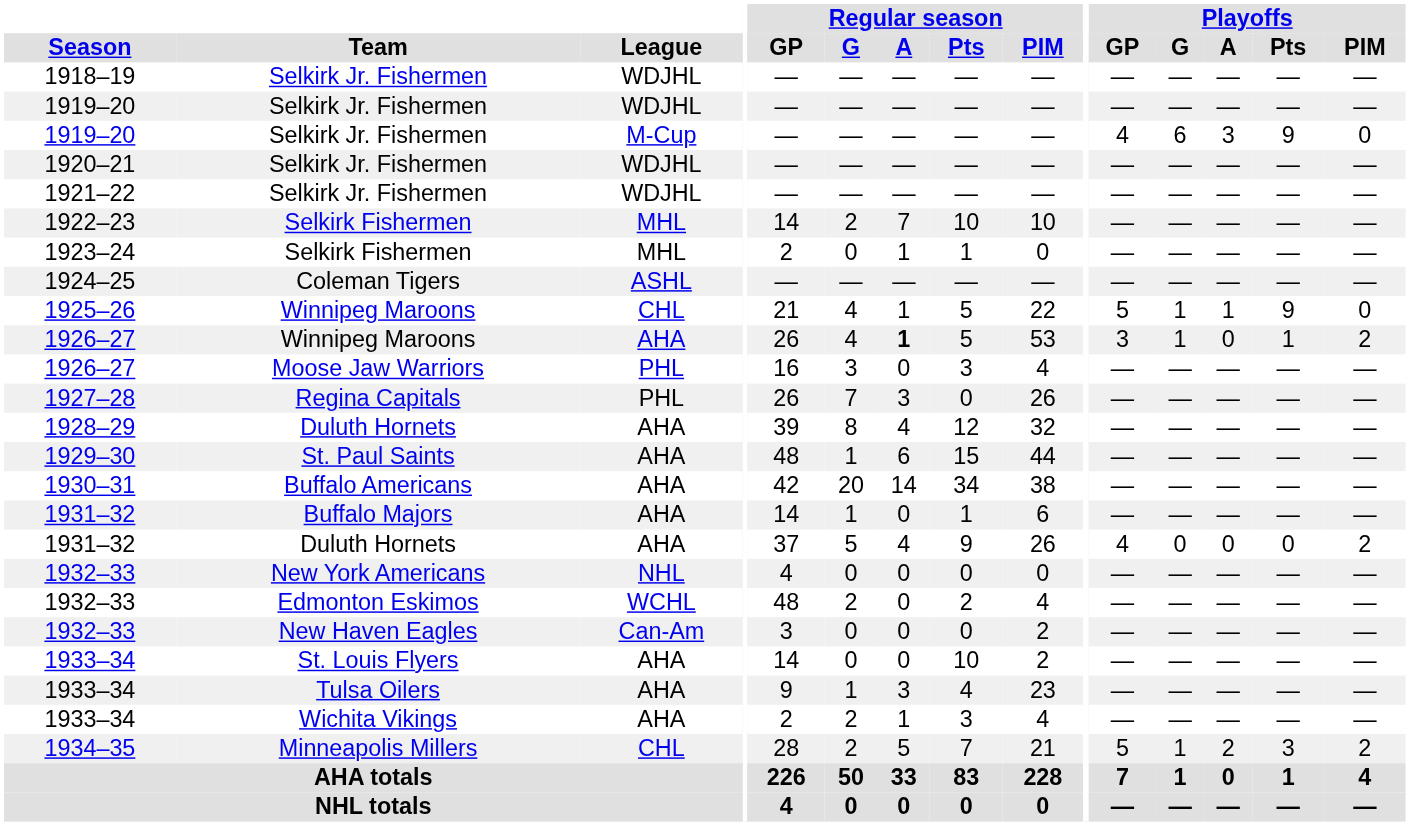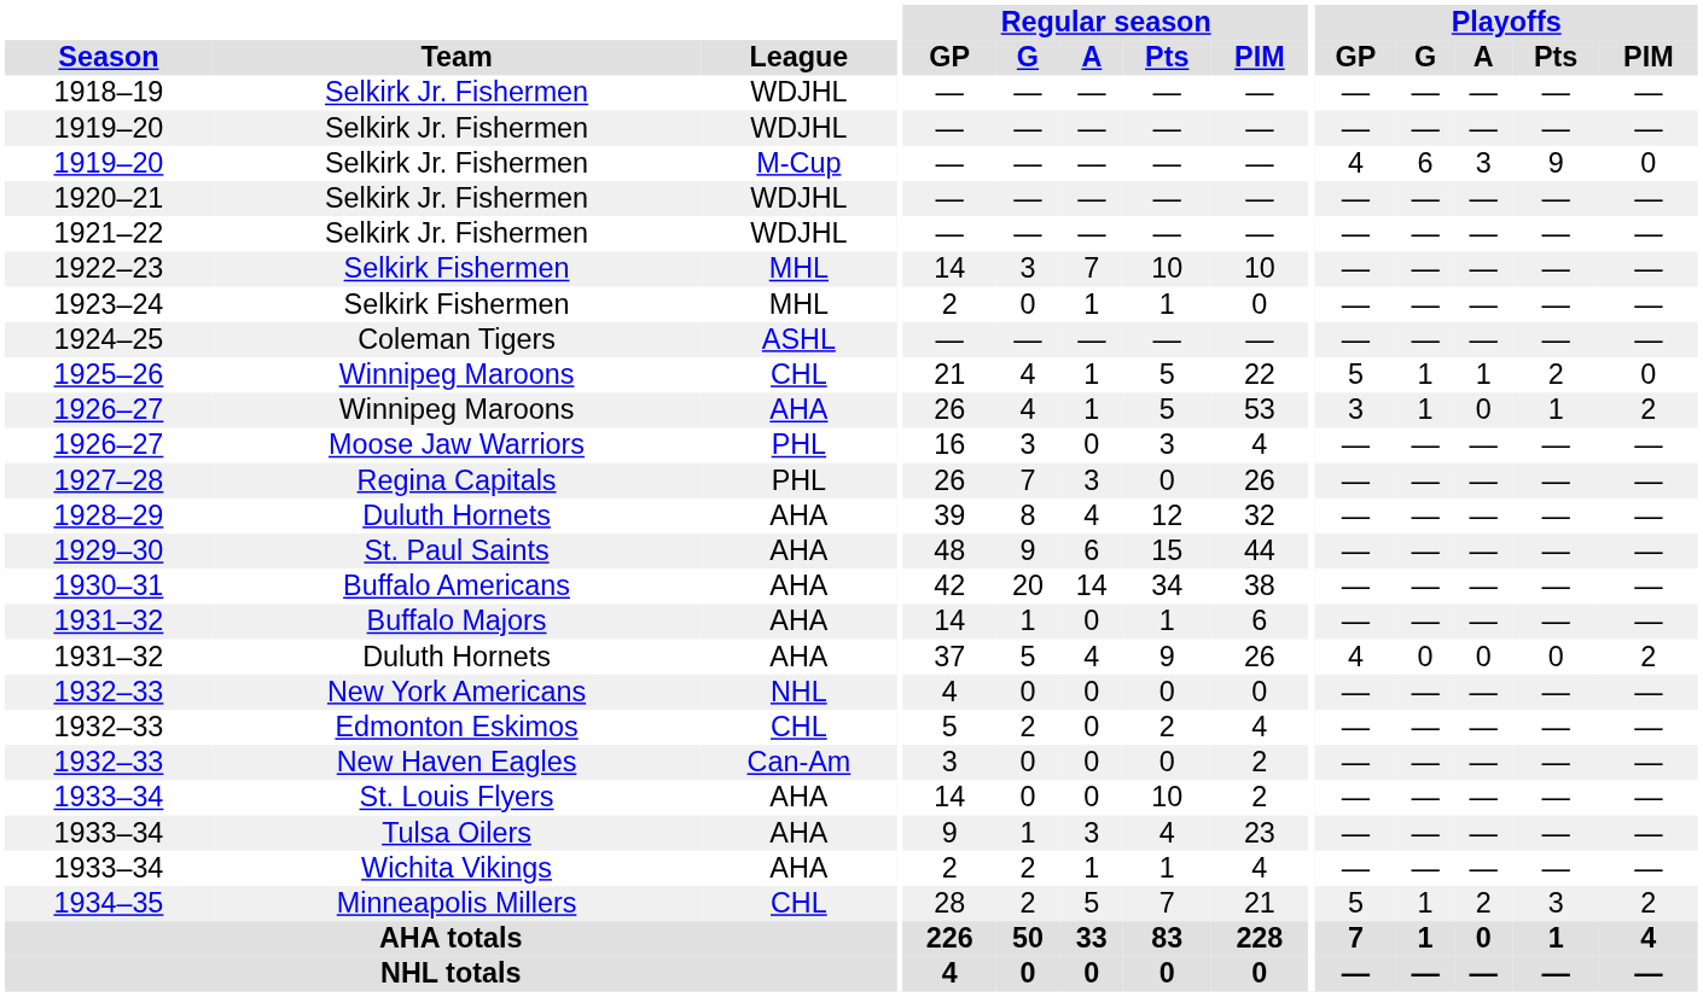 <table border="0" cellpadding="1" cellspacing="0" style="text-align:center; width:60em">
 <tr bgcolor="#e0e0e0">
 <th colspan="3" bgcolor="#ffffff"></th>
 <th rowspan="100" bgcolor="#ffffff"></th>
 <th colspan="5"><a href='#'>Regular season</a></th>
 <th rowspan="100" bgcolor="#ffffff"></th>
 <th colspan="5"><a href='#'>Playoffs</a></th>
 </tr>
 <tr bgcolor="#e0e0e0">
 <th><a href='#'>Season</a></th>
 <th>Team</th>
 <th>League</th>
 <th>GP</th>
 <th><a href='#'>G</a></th>
 <th><a href='#'>A</a></th>
 <th><a href='#'>Pts</a></th>
 <th><a href='#'>PIM</a></th>
 <th>GP</th>
 <th>G</th>
 <th>A</th>
 <th>Pts</th>
 <th>PIM</th>
 </tr>
 <tr>
 <td>1918–19</td>
 <td><a href='#'>Selkirk Jr. Fishermen</a></td>
 <td>WDJHL</td>
 <td>—</td>
 <td>—</td>
 <td>—</td>
 <td>—</td>
 <td>—</td>
 <td>—</td>
 <td>—</td>
 <td>—</td>
 <td>—</td>
 <td>—</td>
 </tr>
 <tr bgcolor="#f0f0f0">
 <td>1919–20</td>
 <td>Selkirk Jr. Fishermen</td>
 <td>WDJHL</td>
 <td>—</td>
 <td>—</td>
 <td>—</td>
 <td>—</td>
 <td>—</td>
 <td>—</td>
 <td>—</td>
 <td>—</td>
 <td>—</td>
 <td>—</td>
 </tr>
 <tr>
 <td><a href='#'>1919–20</a></td>
 <td>Selkirk Jr. Fishermen</td>
 <td><a href='#'>M-Cup</a></td>
 <td>—</td>
 <td>—</td>
 <td>—</td>
 <td>—</td>
 <td>—</td>
 <td>4</td>
 <td>6</td>
 <td>3</td>
 <td>9</td>
 <td>0</td>
 </tr>
 <tr bgcolor="#f0f0f0">
 <td>1920–21</td>
 <td>Selkirk Jr. Fishermen</td>
 <td>WDJHL</td>
 <td>—</td>
 <td>—</td>
 <td>—</td>
 <td>—</td>
 <td>—</td>
 <td>—</td>
 <td>—</td>
 <td>—</td>
 <td>—</td>
 <td>—</td>
 </tr>
 <tr>
 <td>1921–22</td>
 <td>Selkirk Jr. Fishermen</td>
 <td>WDJHL</td>
 <td>—</td>
 <td>—</td>
 <td>—</td>
 <td>—</td>
 <td>—</td>
 <td>—</td>
 <td>—</td>
 <td>—</td>
 <td>—</td>
 <td>—</td>
 </tr>
 <tr bgcolor="#f0f0f0">
 <td>1922–23</td>
 <td><a href='#'>Selkirk Fishermen</a></td>
 <td><a href='#'>MHL</a></td>
 <td>14</td>
-<td>2</td>
+<td>3</td>
 <td>7</td>
 <td>10</td>
 <td>10</td>
 <td>—</td>
 <td>—</td>
 <td>—</td>
 <td>—</td>
 <td>—</td>
 </tr>
 <tr>
 <td>1923–24</td>
 <td>Selkirk Fishermen</td>
 <td>MHL</td>
 <td>2</td>
 <td>0</td>
 <td>1</td>
 <td>1</td>
 <td>0</td>
 <td>—</td>
 <td>—</td>
 <td>—</td>
 <td>—</td>
 <td>—</td>
 </tr>
 <tr bgcolor="#f0f0f0">
 <td>1924–25</td>
 <td>Coleman Tigers</td>
 <td><a href='#'>ASHL</a></td>
 <td>—</td>
 <td>—</td>
 <td>—</td>
 <td>—</td>
 <td>—</td>
 <td>—</td>
 <td>—</td>
 <td>—</td>
 <td>—</td>
 <td>—</td>
 </tr>
 <tr>
 <td><a href='#'>1925–26</a></td>
 <td><a href='#'>Winnipeg Maroons</a></td>
 <td><a href='#'>CHL</a></td>
 <td>21</td>
 <td>4</td>
 <td>1</td>
 <td>5</td>
 <td>22</td>
 <td>5</td>
 <td>1</td>
 <td>1</td>
-<td>9</td>
+<td>2</td>
 <td>0</td>
 </tr>
 <tr bgcolor="#f0f0f0">
 <td><a href='#'>1926–27</a></td>
 <td>Winnipeg Maroons</td>
 <td><a href='#'>AHA</a></td>
 <td>26</td>
 <td>4</td>
-<td><strong>1</strong></td>
+<td>1</td>
 <td>5</td>
 <td>53</td>
 <td>3</td>
 <td>1</td>
 <td>0</td>
 <td>1</td>
 <td>2</td>
 </tr>
 <tr>
 <td><a href='#'>1926–27</a></td>
 <td><a href='#'>Moose Jaw Warriors</a></td>
 <td><a href='#'>PHL</a></td>
 <td>16</td>
 <td>3</td>
 <td>0</td>
 <td>3</td>
 <td>4</td>
 <td>—</td>
 <td>—</td>
 <td>—</td>
 <td>—</td>
 <td>—</td>
 </tr>
 <tr bgcolor="#f0f0f0">
 <td><a href='#'>1927–28</a></td>
 <td><a href='#'>Regina Capitals</a></td>
 <td>PHL</td>
 <td>26</td>
 <td>7</td>
 <td>3</td>
 <td>0</td>
 <td>26</td>
 <td>—</td>
 <td>—</td>
 <td>—</td>
 <td>—</td>
 <td>—</td>
 </tr>
 <tr>
 <td><a href='#'>1928–29</a></td>
 <td><a href='#'>Duluth Hornets</a></td>
 <td>AHA</td>
 <td>39</td>
 <td>8</td>
 <td>4</td>
 <td>12</td>
 <td>32</td>
 <td>—</td>
 <td>—</td>
 <td>—</td>
 <td>—</td>
 <td>—</td>
 </tr>
 <tr bgcolor="#f0f0f0">
 <td><a href='#'>1929–30</a></td>
 <td><a href='#'>St. Paul Saints</a></td>
 <td>AHA</td>
 <td>48</td>
-<td>1</td>
+<td>9</td>
 <td>6</td>
 <td>15</td>
 <td>44</td>
 <td>—</td>
 <td>—</td>
 <td>—</td>
 <td>—</td>
 <td>—</td>
 </tr>
 <tr>
 <td><a href='#'>1930–31</a></td>
 <td><a href='#'>Buffalo Americans</a></td>
 <td>AHA</td>
 <td>42</td>
 <td>20</td>
 <td>14</td>
 <td>34</td>
 <td>38</td>
 <td>—</td>
 <td>—</td>
 <td>—</td>
 <td>—</td>
 <td>—</td>
 </tr>
 <tr bgcolor="#f0f0f0">
 <td><a href='#'>1931–32</a></td>
 <td><a href='#'>Buffalo Majors</a></td>
 <td>AHA</td>
 <td>14</td>
 <td>1</td>
 <td>0</td>
 <td>1</td>
 <td>6</td>
 <td>—</td>
 <td>—</td>
 <td>—</td>
 <td>—</td>
 <td>—</td>
 </tr>
 <tr>
 <td>1931–32</td>
 <td>Duluth Hornets</td>
 <td>AHA</td>
 <td>37</td>
 <td>5</td>
 <td>4</td>
 <td>9</td>
 <td>26</td>
 <td>4</td>
 <td>0</td>
 <td>0</td>
 <td>0</td>
 <td>2</td>
 </tr>
 <tr bgcolor="#f0f0f0">
 <td><a href='#'>1932–33</a></td>
 <td><a href='#'>New York Americans</a></td>
 <td><a href='#'>NHL</a></td>
 <td>4</td>
 <td>0</td>
 <td>0</td>
 <td>0</td>
 <td>0</td>
 <td>—</td>
 <td>—</td>
 <td>—</td>
 <td>—</td>
 <td>—</td>
 </tr>
 <tr>
 <td>1932–33</td>
 <td><a href='#'>Edmonton Eskimos</a></td>
-<td><a href='#'>WCHL</a></td>
-<td>48</td>
+<td><a href='#'>CHL</a></td>
+<td>5</td>
 <td>2</td>
 <td>0</td>
 <td>2</td>
 <td>4</td>
 <td>—</td>
 <td>—</td>
 <td>—</td>
 <td>—</td>
 <td>—</td>
 </tr>
 <tr bgcolor="#f0f0f0">
 <td><a href='#'>1932–33</a></td>
 <td><a href='#'>New Haven Eagles</a></td>
 <td><a href='#'>Can-Am</a></td>
 <td>3</td>
 <td>0</td>
 <td>0</td>
 <td>0</td>
 <td>2</td>
 <td>—</td>
 <td>—</td>
 <td>—</td>
 <td>—</td>
 <td>—</td>
 </tr>
 <tr>
 <td><a href='#'>1933–34</a></td>
 <td><a href='#'>St. Louis Flyers</a></td>
 <td>AHA</td>
 <td>14</td>
 <td>0</td>
 <td>0</td>
 <td>10</td>
 <td>2</td>
 <td>—</td>
 <td>—</td>
 <td>—</td>
 <td>—</td>
 <td>—</td>
 </tr>
 <tr bgcolor="#f0f0f0">
 <td>1933–34</td>
 <td><a href='#'>Tulsa Oilers</a></td>
 <td>AHA</td>
 <td>9</td>
 <td>1</td>
 <td>3</td>
 <td>4</td>
 <td>23</td>
 <td>—</td>
 <td>—</td>
 <td>—</td>
 <td>—</td>
 <td>—</td>
 </tr>
 <tr>
 <td>1933–34</td>
 <td><a href='#'>Wichita Vikings</a></td>
 <td>AHA</td>
 <td>2</td>
 <td>2</td>
 <td>1</td>
-<td>3</td>
+<td>1</td>
 <td>4</td>
 <td>—</td>
 <td>—</td>
 <td>—</td>
 <td>—</td>
 <td>—</td>
 </tr>
 <tr bgcolor="#f0f0f0">
 <td><a href='#'>1934–35</a></td>
 <td><a href='#'>Minneapolis Millers</a></td>
 <td><a href='#'>CHL</a></td>
 <td>28</td>
 <td>2</td>
 <td>5</td>
 <td>7</td>
 <td>21</td>
 <td>5</td>
 <td>1</td>
 <td>2</td>
 <td>3</td>
 <td>2</td>
 </tr>
 <tr bgcolor="#e0e0e0">
 <th colspan="3">AHA totals</th>
 <th>226</th>
 <th>50</th>
 <th>33</th>
 <th>83</th>
 <th>228</th>
 <th>7</th>
 <th>1</th>
 <th>0</th>
 <th>1</th>
 <th>4</th>
 </tr>
 <tr bgcolor="#e0e0e0">
 <th colspan="3">NHL totals</th>
 <th>4</th>
 <th>0</th>
 <th>0</th>
 <th>0</th>
 <th>0</th>
 <th>—</th>
 <th>—</th>
 <th>—</th>
 <th>—</th>
 <th>—</th>
 </tr>
 </table>
